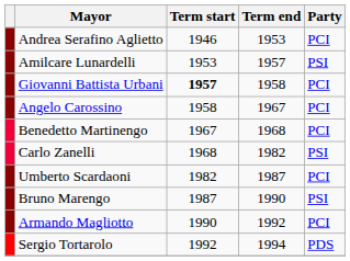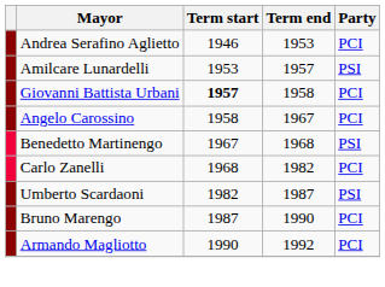 <table class="wikitable">
 <tr>
 <th class=unsortable> </th>
 <th>Mayor</th>
 <th>Term start</th>
 <th>Term end</th>
 <th>Party</th>
 </tr>
 <tr>
 <th style="background:#8B0000;"></th>
 <td>Andrea Serafino Aglietto</td>
 <td align=center>1946</td>
 <td align=center>1953</td>
 <td><a href='#'>PCI</a></td>
 </tr>
 <tr>
 <th style="background:#8B0000;"></th>
 <td>Amilcare Lunardelli</td>
 <td align=center>1953</td>
 <td align=center>1957</td>
 <td><a href='#'>PSI</a></td>
 </tr>
 <tr>
 <th style="background:#8B0000;"></th>
 <td><a href='#'>Giovanni Battista Urbani</a></td>
 <td align=center><strong>1957</strong></td>
 <td align=center>1958</td>
 <td><a href='#'>PCI</a></td>
 </tr>
 <tr>
 <th style="background:#8B0000;"></th>
 <td><a href='#'>Angelo Carossino</a></td>
 <td align=center>1958</td>
 <td align=center>1967</td>
 <td><a href='#'>PCI</a></td>
 </tr>
 <tr>
 <th style="background:#F2003C;"></th>
 <td>Benedetto Martinengo</td>
 <td align=center>1967</td>
 <td align=center>1968</td>
-<td><a href='#'>PCI</a></td>
+<td><a href='#'>PSI</a></td>
 </tr>
 <tr>
 <th style="background:#F2003C;"></th>
 <td>Carlo Zanelli</td>
 <td align=center>1968</td>
 <td align=center>1982</td>
-<td><a href='#'>PSI</a></td>
+<td><a href='#'>PCI</a></td>
 </tr>
 <tr>
 <th style="background:#8B0000;"></th>
 <td>Umberto Scardaoni</td>
 <td align=center>1982</td>
 <td align=center>1987</td>
-<td><a href='#'>PCI</a></td>
+<td><a href='#'>PSI</a></td>
 </tr>
 <tr>
 <th style="background:#8B0000;"></th>
 <td>Bruno Marengo</td>
 <td align=center>1987</td>
 <td align=center>1990</td>
-<td><a href='#'>PSI</a></td>
+<td><a href='#'>PCI</a></td>
 </tr>
 <tr>
 <th style="background:#8B0000;"></th>
 <td><a href='#'>Armando Magliotto</a></td>
 <td align=center>1990</td>
 <td align=center>1992</td>
 <td><a href='#'>PCI</a></td>
 </tr>
 <tr>
-<th style="background:#FF0000;"></th>
-<td>Sergio Tortarolo</td>
-<td align=center>1992</td>
-<td align=center>1994</td>
-<td><a href='#'>PDS</a></td>
-</tr>
-<tr>
 </tr>
 </table>
